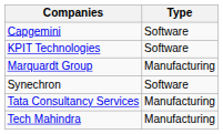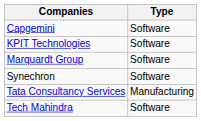 <table class="wikitable sortable" border="1">
 <tr>
 <th>Companies</th>
 <th>Type</th>
 </tr>
 <tr>
 <td><a href='#'>Capgemini</a></td>
 <td>Software</td>
 </tr>
 <tr>
 <td><a href='#'>KPIT Technologies</a></td>
 <td>Software</td>
 </tr>
 <tr>
 <td><a href='#'>Marquardt Group</a></td>
-<td>Manufacturing</td>
+<td>Software</td>
 </tr>
 <tr>
 <td>Synechron</td>
 <td>Software</td>
 </tr>
 <tr>
 <td><a href='#'>Tata Consultancy Services</a></td>
 <td>Manufacturing</td>
 </tr>
 <tr>
 <td><a href='#'>Tech Mahindra</a></td>
-<td>Manufacturing</td>
+<td>Software</td>
 </tr>
 </table>
